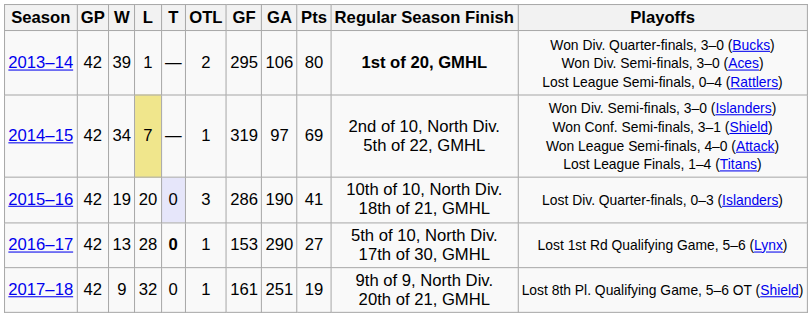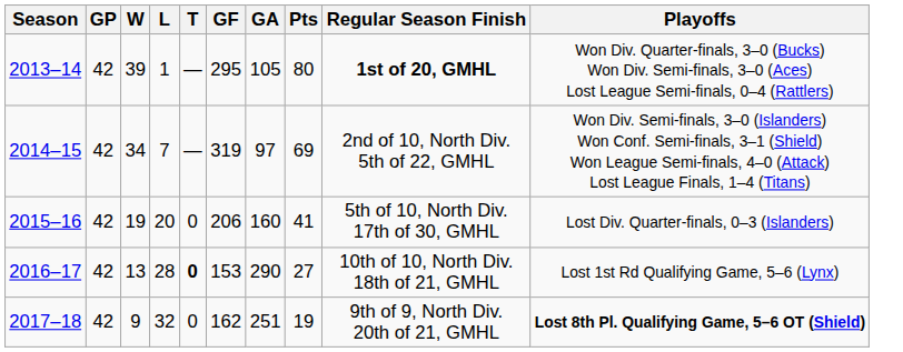 <table class="wikitable" style="text-align:center">
 <tr>
 <th>Season</th>
 <th>GP</th>
 <th>W</th>
 <th>L</th>
 <th>T</th>
-<th>OTL</th>
 <th>GF</th>
 <th>GA</th>
 <th>Pts</th>
 <th>Regular Season Finish</th>
 <th>Playoffs</th>
 </tr>
 <tr>
 <td><a href='#'>2013–14</a></td>
 <td>42</td>
 <td>39</td>
 <td>1</td>
 <td>—</td>
-<td>2</td>
 <td>295</td>
-<td>106</td>
+<td>105</td>
 <td>80</td>
 <td><strong>1st of 20, GMHL</strong></td>
 <td><small>Won Div. Quarter-finals, 3–0 (<a href='#'>Bucks</a>)<br>Won Div. Semi-finals, 3–0 (<a href='#'>Aces</a>)<br>Lost League Semi-finals, 0–4 (<a href='#'>Rattlers</a>)</small></td>
 </tr>
 <tr>
 <td><a href='#'>2014–15</a></td>
 <td>42</td>
 <td>34</td>
-<td style="background: khaki;">7</td>
+<td>7</td>
 <td>—</td>
-<td>1</td>
 <td>319</td>
 <td>97</td>
 <td>69</td>
 <td>2nd of 10, North Div.<br>5th of 22, GMHL</td>
 <td><small>Won Div. Semi-finals, 3–0 (<a href='#'>Islanders</a>)<br>Won Conf. Semi-finals, 3–1 (<a href='#'>Shield</a>)<br>Won League Semi-finals, 4–0 (<a href='#'>Attack</a>)<br>Lost League Finals, 1–4 (<a href='#'>Titans</a>)</small></td>
 </tr>
 <tr>
 <td><a href='#'>2015–16</a></td>
 <td>42</td>
 <td>19</td>
 <td>20</td>
-<td style="background: lavender;">0</td>
-<td>3</td>
-<td>286</td>
-<td>190</td>
+<td>0</td>
+<td>206</td>
+<td>160</td>
 <td>41</td>
-<td>10th of 10, North Div.<br>18th of 21, GMHL</td>
+<td>5th of 10, North Div.<br>17th of 30, GMHL</td>
 <td><small>Lost Div. Quarter-finals, 0–3 (<a href='#'>Islanders</a>)</small></td>
 </tr>
 <tr>
 <td><a href='#'>2016–17</a></td>
 <td>42</td>
 <td>13</td>
 <td>28</td>
 <td><strong>0</strong></td>
-<td>1</td>
 <td>153</td>
 <td>290</td>
 <td>27</td>
-<td>5th of 10, North Div.<br>17th of 30, GMHL</td>
+<td>10th of 10, North Div.<br>18th of 21, GMHL</td>
 <td><small>Lost 1st Rd Qualifying Game, 5–6 (<a href='#'>Lynx</a>)</small></td>
 </tr>
 <tr>
 <td><a href='#'>2017–18</a></td>
 <td>42</td>
 <td>9</td>
 <td>32</td>
 <td>0</td>
-<td>1</td>
-<td>161</td>
+<td>162</td>
 <td>251</td>
 <td>19</td>
 <td>9th of 9, North Div.<br>20th of 21, GMHL</td>
-<td><small>Lost 8th Pl. Qualifying Game, 5–6 OT (<a href='#'>Shield</a>)</small></td>
+<td><strong><small>Lost 8th Pl. Qualifying Game, 5–6 OT (<a href='#'>Shield</a>)</small></strong></td>
 </tr>
 </table>
